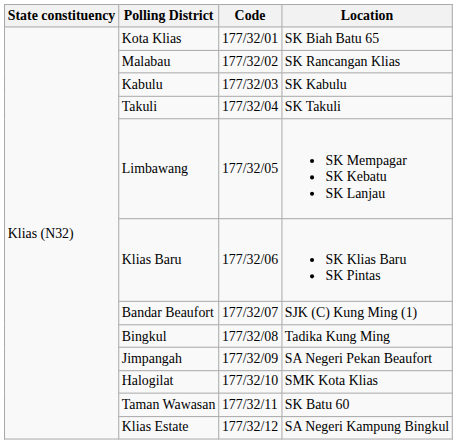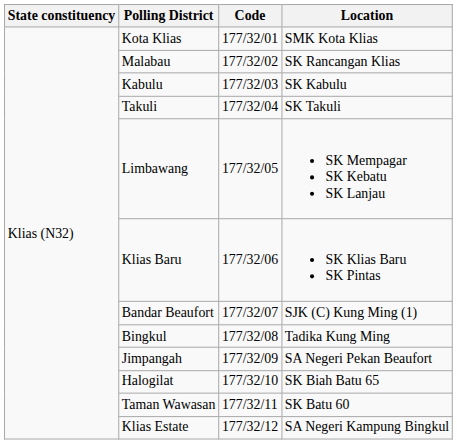 <table class="wikitable sortable mw-collapsible" style="white-space:nowrap;font-size:85%">
 <tr>
 <th>State constituency</th>
 <th>Polling District</th>
 <th>Code</th>
 <th>Location</th>
 </tr>
 <tr>
 <td rowspan="12">Klias (N32)</td>
 <td>Kota Klias</td>
 <td>177/32/01</td>
-<td>SK Biah Batu 65</td>
+<td>SMK Kota Klias</td>
 </tr>
 <tr>
 <td>Malabau</td>
 <td>177/32/02</td>
 <td>SK Rancangan Klias</td>
 </tr>
 <tr>
 <td>Kabulu</td>
 <td>177/32/03</td>
 <td>SK Kabulu</td>
 </tr>
 <tr>
 <td>Takuli</td>
 <td>177/32/04</td>
 <td>SK Takuli</td>
 </tr>
 <tr>
 <td>Limbawang</td>
 <td>177/32/05</td>
 <td><br><ul><li>SK Mempagar</li><li>SK Kebatu</li><li>SK Lanjau</li></ul></td>
 </tr>
 <tr>
 <td>Klias Baru</td>
 <td>177/32/06</td>
 <td><br><ul><li>SK Klias Baru</li><li>SK Pintas</li></ul></td>
 </tr>
 <tr>
 <td>Bandar Beaufort</td>
 <td>177/32/07</td>
 <td>SJK (C) Kung Ming (1)</td>
 </tr>
 <tr>
 <td>Bingkul</td>
 <td>177/32/08</td>
 <td>Tadika Kung Ming</td>
 </tr>
 <tr>
 <td>Jimpangah</td>
 <td>177/32/09</td>
 <td>SA Negeri Pekan Beaufort</td>
 </tr>
 <tr>
 <td>Halogilat</td>
 <td>177/32/10</td>
-<td>SMK Kota Klias</td>
+<td>SK Biah Batu 65</td>
 </tr>
 <tr>
 <td>Taman Wawasan</td>
 <td>177/32/11</td>
 <td>SK Batu 60</td>
 </tr>
 <tr>
 <td>Klias Estate</td>
 <td>177/32/12</td>
 <td>SA Negeri Kampung Bingkul</td>
 </tr>
 </table>
